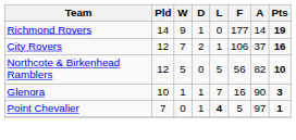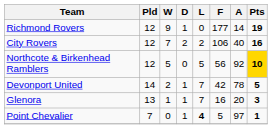 <table class="wikitable" style="text-align:center;">
 <tr>
 <th width=215>Team</th>
 <th width=20 abbr="Played">Pld</th>
 <th width=20 abbr="Won">W</th>
 <th width=20 abbr="Drawn">D</th>
 <th width=20 abbr="Lost">L</th>
 <th width=20 abbr="For">F</th>
 <th width=20 abbr="Against">A</th>
 <th width=20 abbr="Points">Pts</th>
 </tr>
 <tr>
 <td style="text-align:left;"><a href='#'>Richmond Rovers</a></td>
-<td>14</td>
+<td>12</td>
 <td>9</td>
 <td>1</td>
 <td>0</td>
 <td>177</td>
 <td>14</td>
 <td><strong>19</strong></td>
 </tr>
 <tr>
 <td style="text-align:left;"><a href='#'>City Rovers</a></td>
 <td>12</td>
 <td>7</td>
 <td>2</td>
-<td>1</td>
+<td>2</td>
 <td>106</td>
-<td>37</td>
+<td>40</td>
 <td><strong>16</strong></td>
 </tr>
 <tr>
 <td style="text-align:left;"><a href='#'>Northcote & Birkenhead Ramblers</a></td>
 <td>12</td>
 <td>5</td>
 <td>0</td>
 <td>5</td>
 <td>56</td>
-<td>82</td>
-<td><strong>10</strong></td>
+<td>92</td>
+<td style="background: gold;"><strong>10</strong></td>
+</tr>
+<tr>
+<td style="text-align:left;"><a href='#'>Devonport United</a></td>
+<td>14</td>
+<td>2</td>
+<td>1</td>
+<td>7</td>
+<td>42</td>
+<td>78</td>
+<td><strong>5</strong></td>
 </tr>
 <tr>
 <td style="text-align:left;"><a href='#'>Glenora</a></td>
-<td>10</td>
+<td>13</td>
 <td>1</td>
 <td>1</td>
 <td>7</td>
 <td>16</td>
-<td>90</td>
+<td>20</td>
 <td><strong>3</strong></td>
 </tr>
 <tr>
 <td style="text-align:left;"><a href='#'>Point Chevalier</a></td>
 <td>7</td>
 <td>0</td>
 <td>1</td>
 <td><strong>4</strong></td>
 <td>5</td>
 <td>97</td>
 <td><strong>1</strong></td>
 </tr>
 <tr>
 </tr>
 </table>
